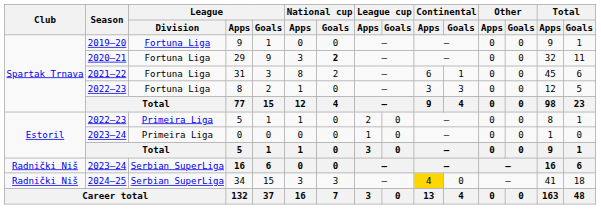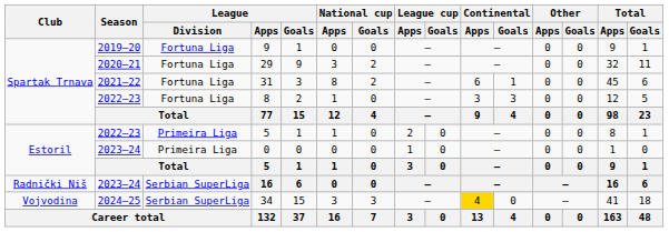 <table class="wikitable" style="text-align:center; font-size:90%">
 <tr>
 <th rowspan="2">Club</th>
 <th rowspan="2">Season</th>
 <th colspan="3">League</th>
 <th colspan="2">National cup</th>
 <th colspan="2">League cup</th>
 <th colspan="2">Continental</th>
 <th colspan="2">Other</th>
 <th colspan="2">Total</th>
 </tr>
 <tr>
 <th>Division</th>
 <th>Apps</th>
 <th>Goals</th>
 <th>Apps</th>
 <th>Goals</th>
 <th>Apps</th>
 <th>Goals</th>
 <th>Apps</th>
 <th>Goals</th>
 <th>Apps</th>
 <th>Goals</th>
 <th>Apps</th>
 <th>Goals</th>
 </tr>
 <tr>
 <td rowspan="5"><a href='#'>Spartak Trnava</a></td>
 <td><a href='#'>2019–20</a></td>
 <td><a href='#'>Fortuna Liga</a></td>
 <td>9</td>
 <td>1</td>
 <td>0</td>
 <td>0</td>
 <td colspan="2">—</td>
 <td colspan="2">—</td>
 <td>0</td>
 <td>0</td>
 <td>9</td>
 <td>1</td>
 </tr>
 <tr>
 <td><a href='#'>2020–21</a></td>
 <td>Fortuna Liga</td>
 <td>29</td>
 <td>9</td>
 <td>3</td>
-<td><strong>2</strong></td>
+<td>2</td>
 <td colspan="2">—</td>
 <td colspan="2">—</td>
 <td>0</td>
 <td>0</td>
 <td>32</td>
 <td>11</td>
 </tr>
 <tr>
 <td><a href='#'>2021–22</a></td>
 <td>Fortuna Liga</td>
 <td>31</td>
 <td>3</td>
 <td>8</td>
 <td>2</td>
 <td colspan="2">—</td>
 <td>6</td>
 <td>1</td>
 <td>0</td>
 <td>0</td>
 <td>45</td>
 <td>6</td>
 </tr>
 <tr>
 <td><a href='#'>2022–23</a></td>
 <td>Fortuna Liga</td>
 <td>8</td>
 <td>2</td>
 <td>1</td>
 <td>0</td>
 <td colspan="2">—</td>
 <td>3</td>
 <td>3</td>
 <td>0</td>
 <td>0</td>
 <td>12</td>
 <td>5</td>
 </tr>
 <tr>
 <th colspan="2">Total</th>
 <th>77</th>
 <th>15</th>
 <th>12</th>
 <th>4</th>
 <th colspan="2">—</th>
 <th>9</th>
 <th>4</th>
 <th>0</th>
 <th>0</th>
 <th>98</th>
 <th>23</th>
 </tr>
 <tr>
 <td rowspan="3"><a href='#'>Estoril</a></td>
 <td><a href='#'>2022–23</a></td>
 <td><a href='#'>Primeira Liga</a></td>
 <td>5</td>
 <td>1</td>
 <td>1</td>
 <td>0</td>
 <td>2</td>
 <td>0</td>
 <td colspan="2">—</td>
 <td>0</td>
 <td>0</td>
 <td>8</td>
 <td>1</td>
 </tr>
 <tr>
 <td><a href='#'>2023–24</a></td>
 <td>Primeira Liga</td>
 <td>0</td>
 <td>0</td>
 <td>0</td>
 <td>0</td>
 <td>1</td>
 <td>0</td>
 <td colspan="2">—</td>
 <td>0</td>
 <td>0</td>
 <td>1</td>
 <td>0</td>
 </tr>
 <tr>
 <th colspan="2">Total</th>
 <th>5</th>
 <th>1</th>
 <th>1</th>
 <th>0</th>
 <th>3</th>
 <th>0</th>
 <th colspan="2">—</th>
 <th>0</th>
 <th>0</th>
 <th>9</th>
 <th>1</th>
 </tr>
 <tr>
 <td><a href='#'>Radnički Niš</a></td>
 <td><a href='#'>2023–24</a></td>
 <td><a href='#'>Serbian SuperLiga</a></td>
 <th>16</th>
 <th>6</th>
 <th>0</th>
 <th>0</th>
 <th colspan="2">—</th>
 <th colspan="2">—</th>
 <th colspan="2">—</th>
 <th>16</th>
 <th>6</th>
 </tr>
 <tr>
-<td><a href='#'>Radnički Niš</a></td>
+<td><a href='#'>Vojvodina</a></td>
 <td><a href='#'>2024–25</a></td>
 <td><a href='#'>Serbian SuperLiga</a></td>
 <td>34</td>
 <td>15</td>
 <td>3</td>
 <td>3</td>
 <td colspan="2">—</td>
 <td style="background: gold;">4</td>
 <td>0</td>
 <td colspan="2">—</td>
 <td>41</td>
 <td>18</td>
 </tr>
 <tr>
 <th colspan="3">Career total</th>
 <th>132</th>
 <th>37</th>
 <th>16</th>
 <th>7</th>
 <th>3</th>
 <th>0</th>
 <th>13</th>
 <th>4</th>
 <th>0</th>
 <th>0</th>
 <th>163</th>
 <th>48</th>
 </tr>
 </table>
